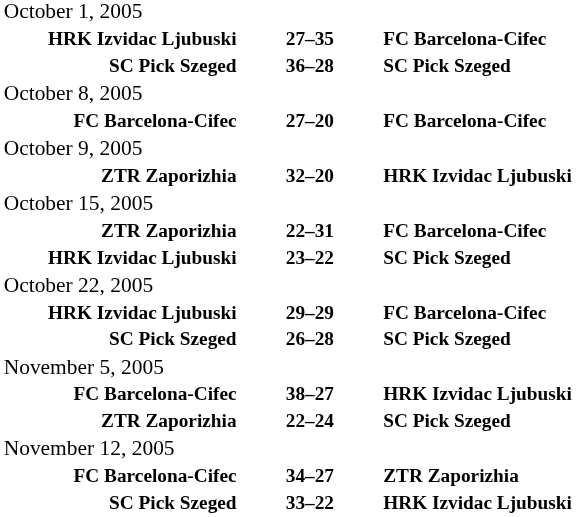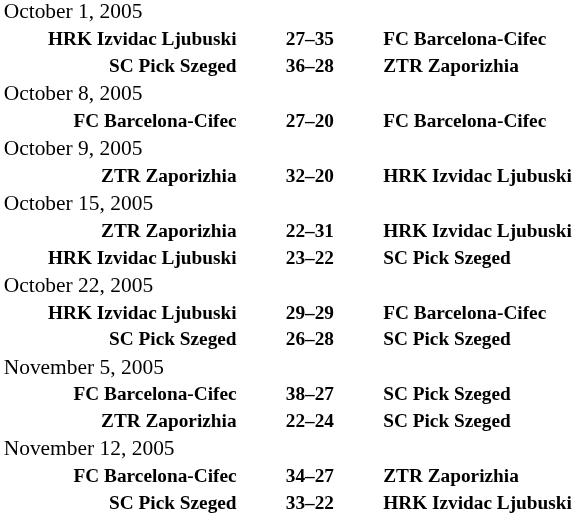 <table width=100% cellspacing=1>
 <tr>
 <th width=20%></th>
 <th width=12%></th>
 <th width=20%></th>
 <th></th>
 </tr>
 <tr>
 <td>October 1, 2005</td>
 </tr>
 <tr style=font-size:90%>
 <td align=right><strong>HRK Izvidac Ljubuski</strong></td>
 <td align=center><strong>27–35</strong></td>
 <td><strong>FC Barcelona-Cifec</strong></td>
 </tr>
 <tr style=font-size:90%>
 <td align=right><strong>SC Pick Szeged</strong></td>
 <td align=center><strong>36–28</strong></td>
-<td><strong>SC Pick Szeged</strong></td>
+<td><strong>ZTR Zaporizhia</strong></td>
 </tr>
 <tr>
 <td>October 8, 2005</td>
 </tr>
 <tr style=font-size:90%>
 <td align=right><strong>FC Barcelona-Cifec</strong></td>
 <td align=center><strong>27–20</strong></td>
 <td><strong>FC Barcelona-Cifec</strong></td>
 </tr>
 <tr>
 <td>October 9, 2005</td>
 </tr>
 <tr style=font-size:90%>
 <td align=right><strong>ZTR Zaporizhia</strong></td>
 <td align=center><strong>32–20</strong></td>
 <td><strong>HRK Izvidac Ljubuski</strong></td>
 </tr>
 <tr>
 <td>October 15, 2005</td>
 </tr>
 <tr style=font-size:90%>
 <td align=right><strong>ZTR Zaporizhia</strong></td>
 <td align=center><strong>22–31</strong></td>
-<td><strong>FC Barcelona-Cifec</strong></td>
+<td><strong>HRK Izvidac Ljubuski</strong></td>
 </tr>
 <tr style=font-size:90%>
 <td align=right><strong>HRK Izvidac Ljubuski</strong></td>
 <td align=center><strong>23–22</strong></td>
 <td><strong>SC Pick Szeged</strong></td>
 </tr>
 <tr>
 <td>October 22, 2005</td>
 </tr>
 <tr style=font-size:90%>
 <td align=right><strong>HRK Izvidac Ljubuski</strong></td>
 <td align=center><strong>29–29</strong></td>
 <td><strong>FC Barcelona-Cifec</strong></td>
 </tr>
 <tr style=font-size:90%>
 <td align=right><strong>SC Pick Szeged</strong></td>
 <td align=center><strong>26–28</strong></td>
 <td><strong>SC Pick Szeged</strong></td>
 </tr>
 <tr>
 <td>November 5, 2005</td>
 </tr>
 <tr style=font-size:90%>
 <td align=right><strong>FC Barcelona-Cifec</strong></td>
 <td align=center><strong>38–27</strong></td>
-<td><strong>HRK Izvidac Ljubuski</strong></td>
+<td><strong>SC Pick Szeged</strong></td>
 </tr>
 <tr style=font-size:90%>
 <td align=right><strong>ZTR Zaporizhia</strong></td>
 <td align=center><strong>22–24</strong></td>
 <td><strong>SC Pick Szeged</strong></td>
 </tr>
 <tr>
 <td>November 12, 2005</td>
 </tr>
 <tr style=font-size:90%>
 <td align=right><strong>FC Barcelona-Cifec</strong></td>
 <td align=center><strong>34–27</strong></td>
 <td><strong>ZTR Zaporizhia</strong></td>
 </tr>
 <tr style=font-size:90%>
 <td align=right><strong>SC Pick Szeged</strong></td>
 <td align=center><strong>33–22</strong></td>
 <td><strong>HRK Izvidac Ljubuski</strong></td>
 </tr>
 </table>
